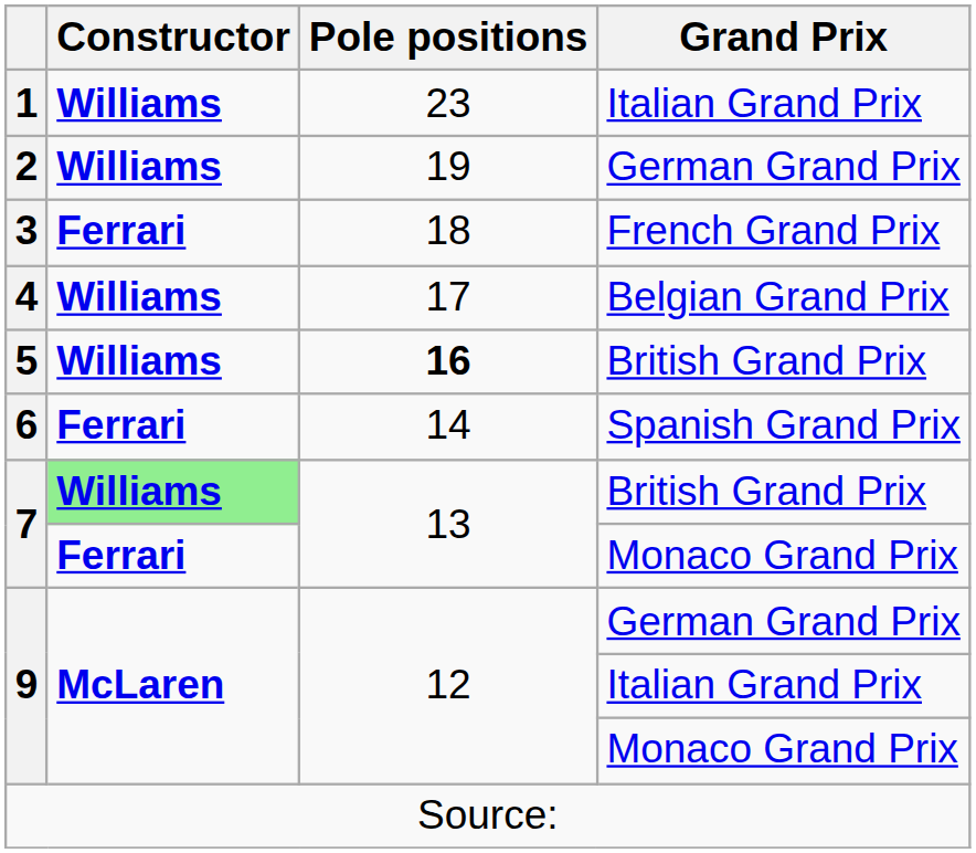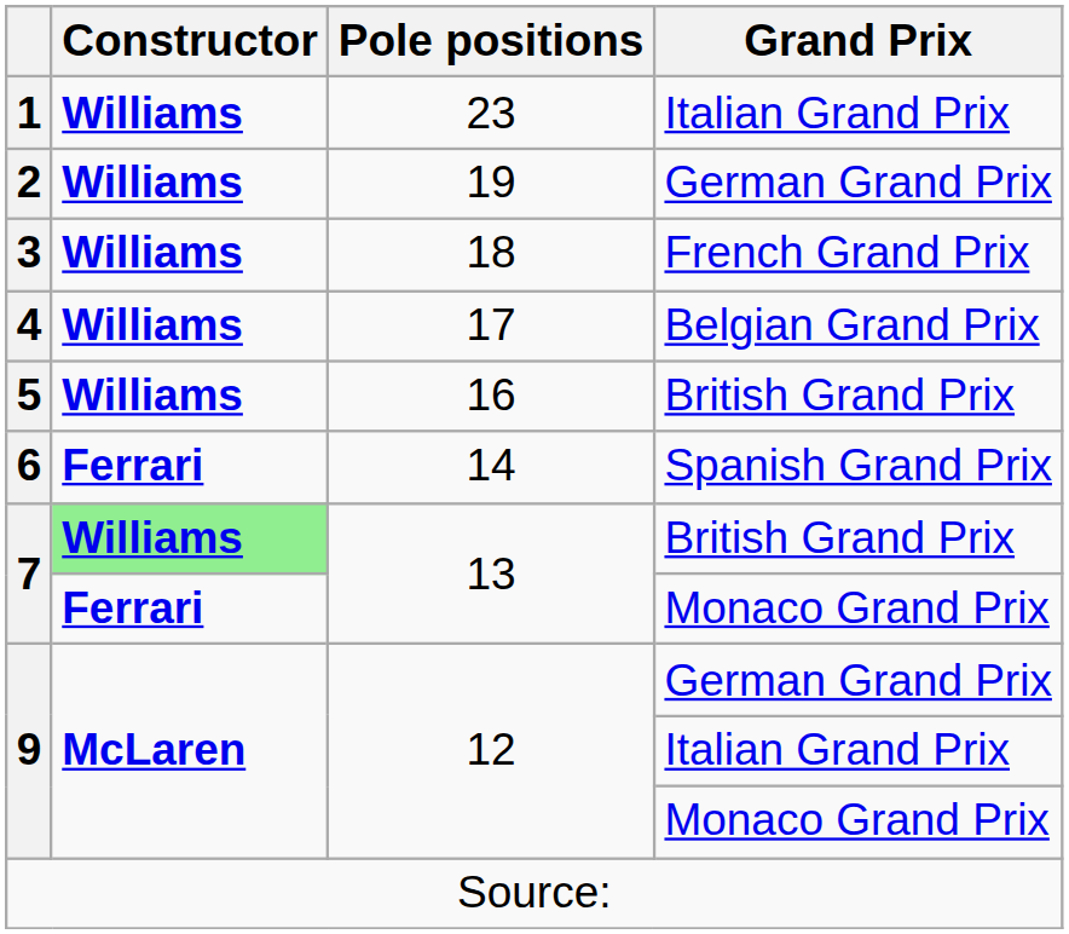 <table class="wikitable">
 <tr>
 <th></th>
 <th>Constructor</th>
 <th>Pole positions</th>
 <th>Grand Prix</th>
 </tr>
 <tr>
 <th>1</th>
 <td> <strong><a href='#'>Williams</a></strong></td>
 <td align=center>23</td>
 <td><a href='#'>Italian Grand Prix</a></td>
 </tr>
 <tr>
 <th>2</th>
 <td> <strong><a href='#'>Williams</a></strong></td>
 <td align=center>19</td>
 <td><a href='#'>German Grand Prix</a></td>
 </tr>
 <tr>
 <th>3</th>
-<td> <strong><a href='#'>Ferrari</a></strong></td>
+<td> <strong><a href='#'>Williams</a></strong></td>
 <td align=center>18</td>
 <td><a href='#'>French Grand Prix</a></td>
 </tr>
 <tr>
 <th>4</th>
 <td> <strong><a href='#'>Williams</a></strong></td>
 <td align=center>17</td>
 <td><a href='#'>Belgian Grand Prix</a></td>
 </tr>
 <tr>
 <th>5</th>
 <td> <strong><a href='#'>Williams</a></strong></td>
-<td align=center><strong>16</strong></td>
+<td align=center>16</td>
 <td><a href='#'>British Grand Prix</a></td>
 </tr>
 <tr>
 <th>6</th>
 <td> <strong><a href='#'>Ferrari</a></strong></td>
 <td align=center>14</td>
 <td><a href='#'>Spanish Grand Prix</a></td>
 </tr>
 <tr>
 <th rowspan=2>7</th>
 <td style="background: lightgreen;"> <strong><a href='#'>Williams</a></strong></td>
 <td align=center rowspan=2>13</td>
 <td><a href='#'>British Grand Prix</a></td>
 </tr>
 <tr>
 <td> <strong><a href='#'>Ferrari</a></strong></td>
 <td><a href='#'>Monaco Grand Prix</a></td>
 </tr>
 <tr>
 <th rowspan=3>9</th>
 <td rowspan=3> <strong><a href='#'>McLaren</a></strong></td>
 <td align=center rowspan=3>12</td>
 <td><a href='#'>German Grand Prix</a></td>
 </tr>
 <tr>
 <td><a href='#'>Italian Grand Prix</a></td>
 </tr>
 <tr>
 <td><a href='#'>Monaco Grand Prix</a></td>
 </tr>
 <tr>
 <td colspan=4 align="center">Source:</td>
 </tr>
 </table>
